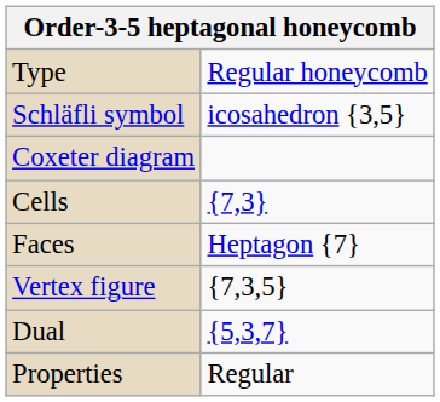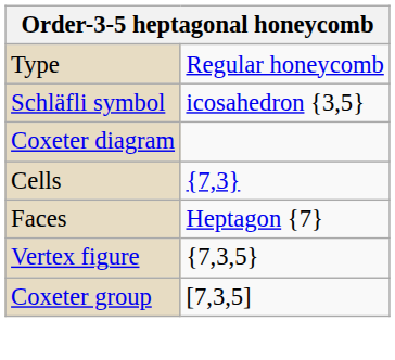 <table class="wikitable" align="right" style="margin-left:10px">
 <tr>
 <th bgcolor=#e7dcc3 colspan=2>Order-3-5 heptagonal honeycomb</th>
 </tr>
 <tr>
 <td bgcolor=#e7dcc3>Type</td>
 <td><a href='#'>Regular honeycomb</a></td>
 </tr>
 <tr>
 <td bgcolor=#e7dcc3><a href='#'>Schläfli symbol</a></td>
 <td><a href='#'>icosahedron</a> {3,5}</td>
 </tr>
 <tr>
 <td bgcolor=#e7dcc3><a href='#'>Coxeter diagram</a></td>
 <td></td>
 </tr>
 <tr>
 <td bgcolor=#e7dcc3>Cells</td>
 <td><a href='#'>{7,3}</a> </td>
 </tr>
 <tr>
 <td bgcolor=#e7dcc3>Faces</td>
 <td><a href='#'>Heptagon</a> {7}</td>
 </tr>
 <tr>
 <td bgcolor=#e7dcc3><a href='#'>Vertex figure</a></td>
 <td>{7,3,5}</td>
 </tr>
 <tr>
-<td bgcolor=#e7dcc3>Dual</td>
-<td><a href='#'>{5,3,7}</a></td>
-</tr>
-<tr>
-<td bgcolor=#e7dcc3>Properties</td>
-<td>Regular</td>
+<td bgcolor=#e7dcc3><a href='#'>Coxeter group</a></td>
+<td>[7,3,5]</td>
 </tr>
 </table>
